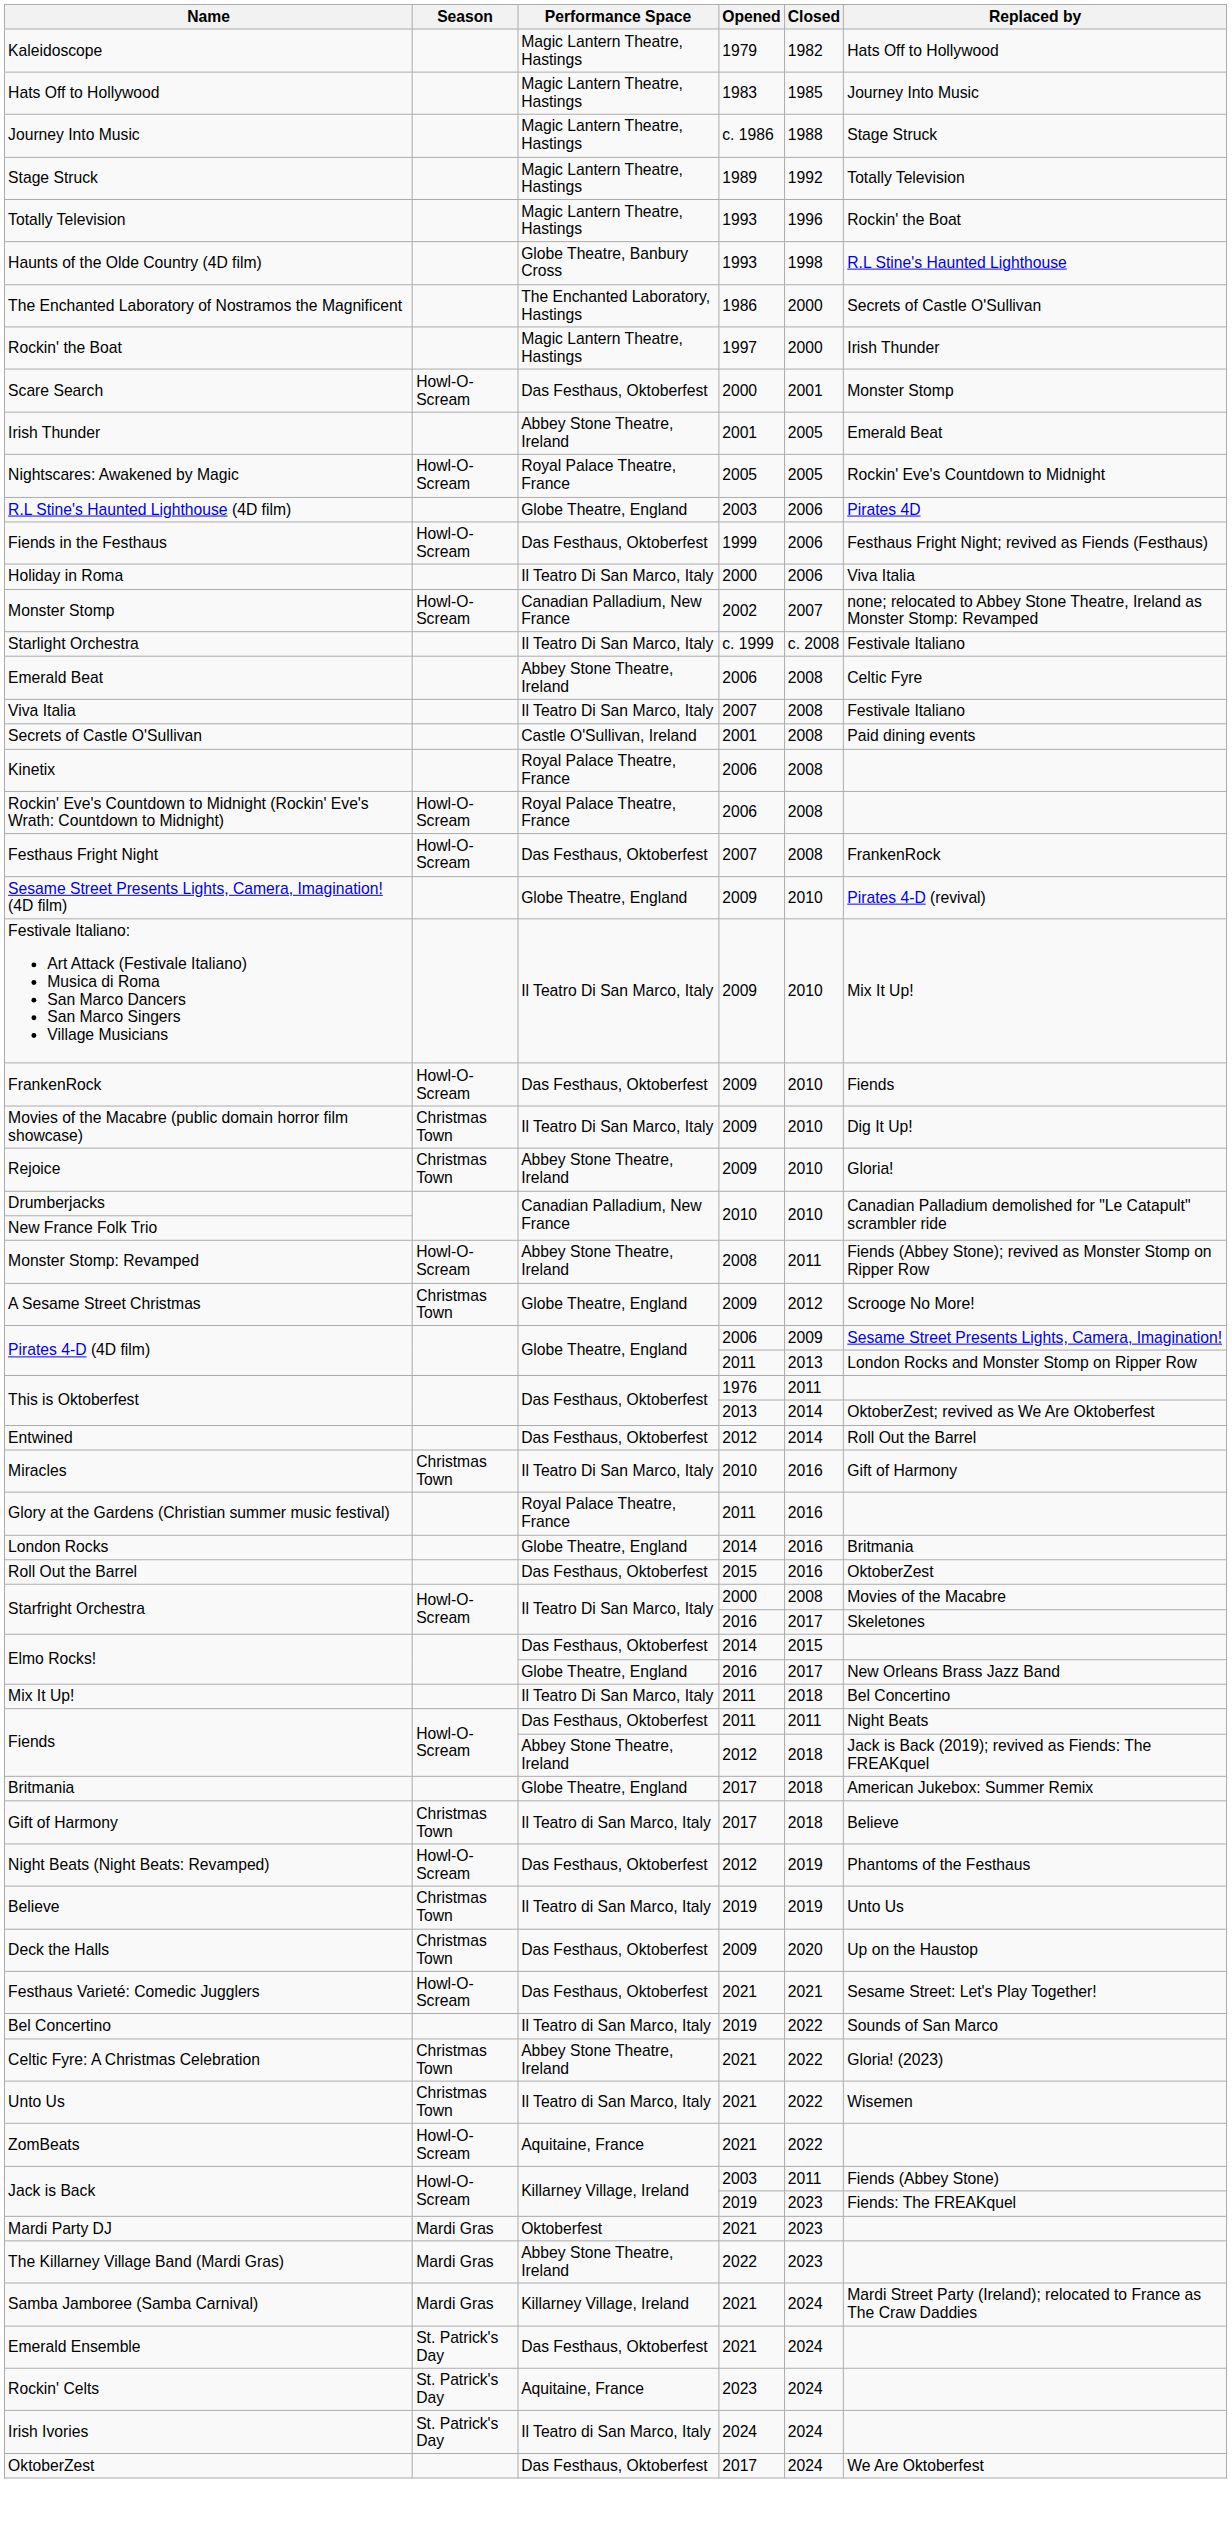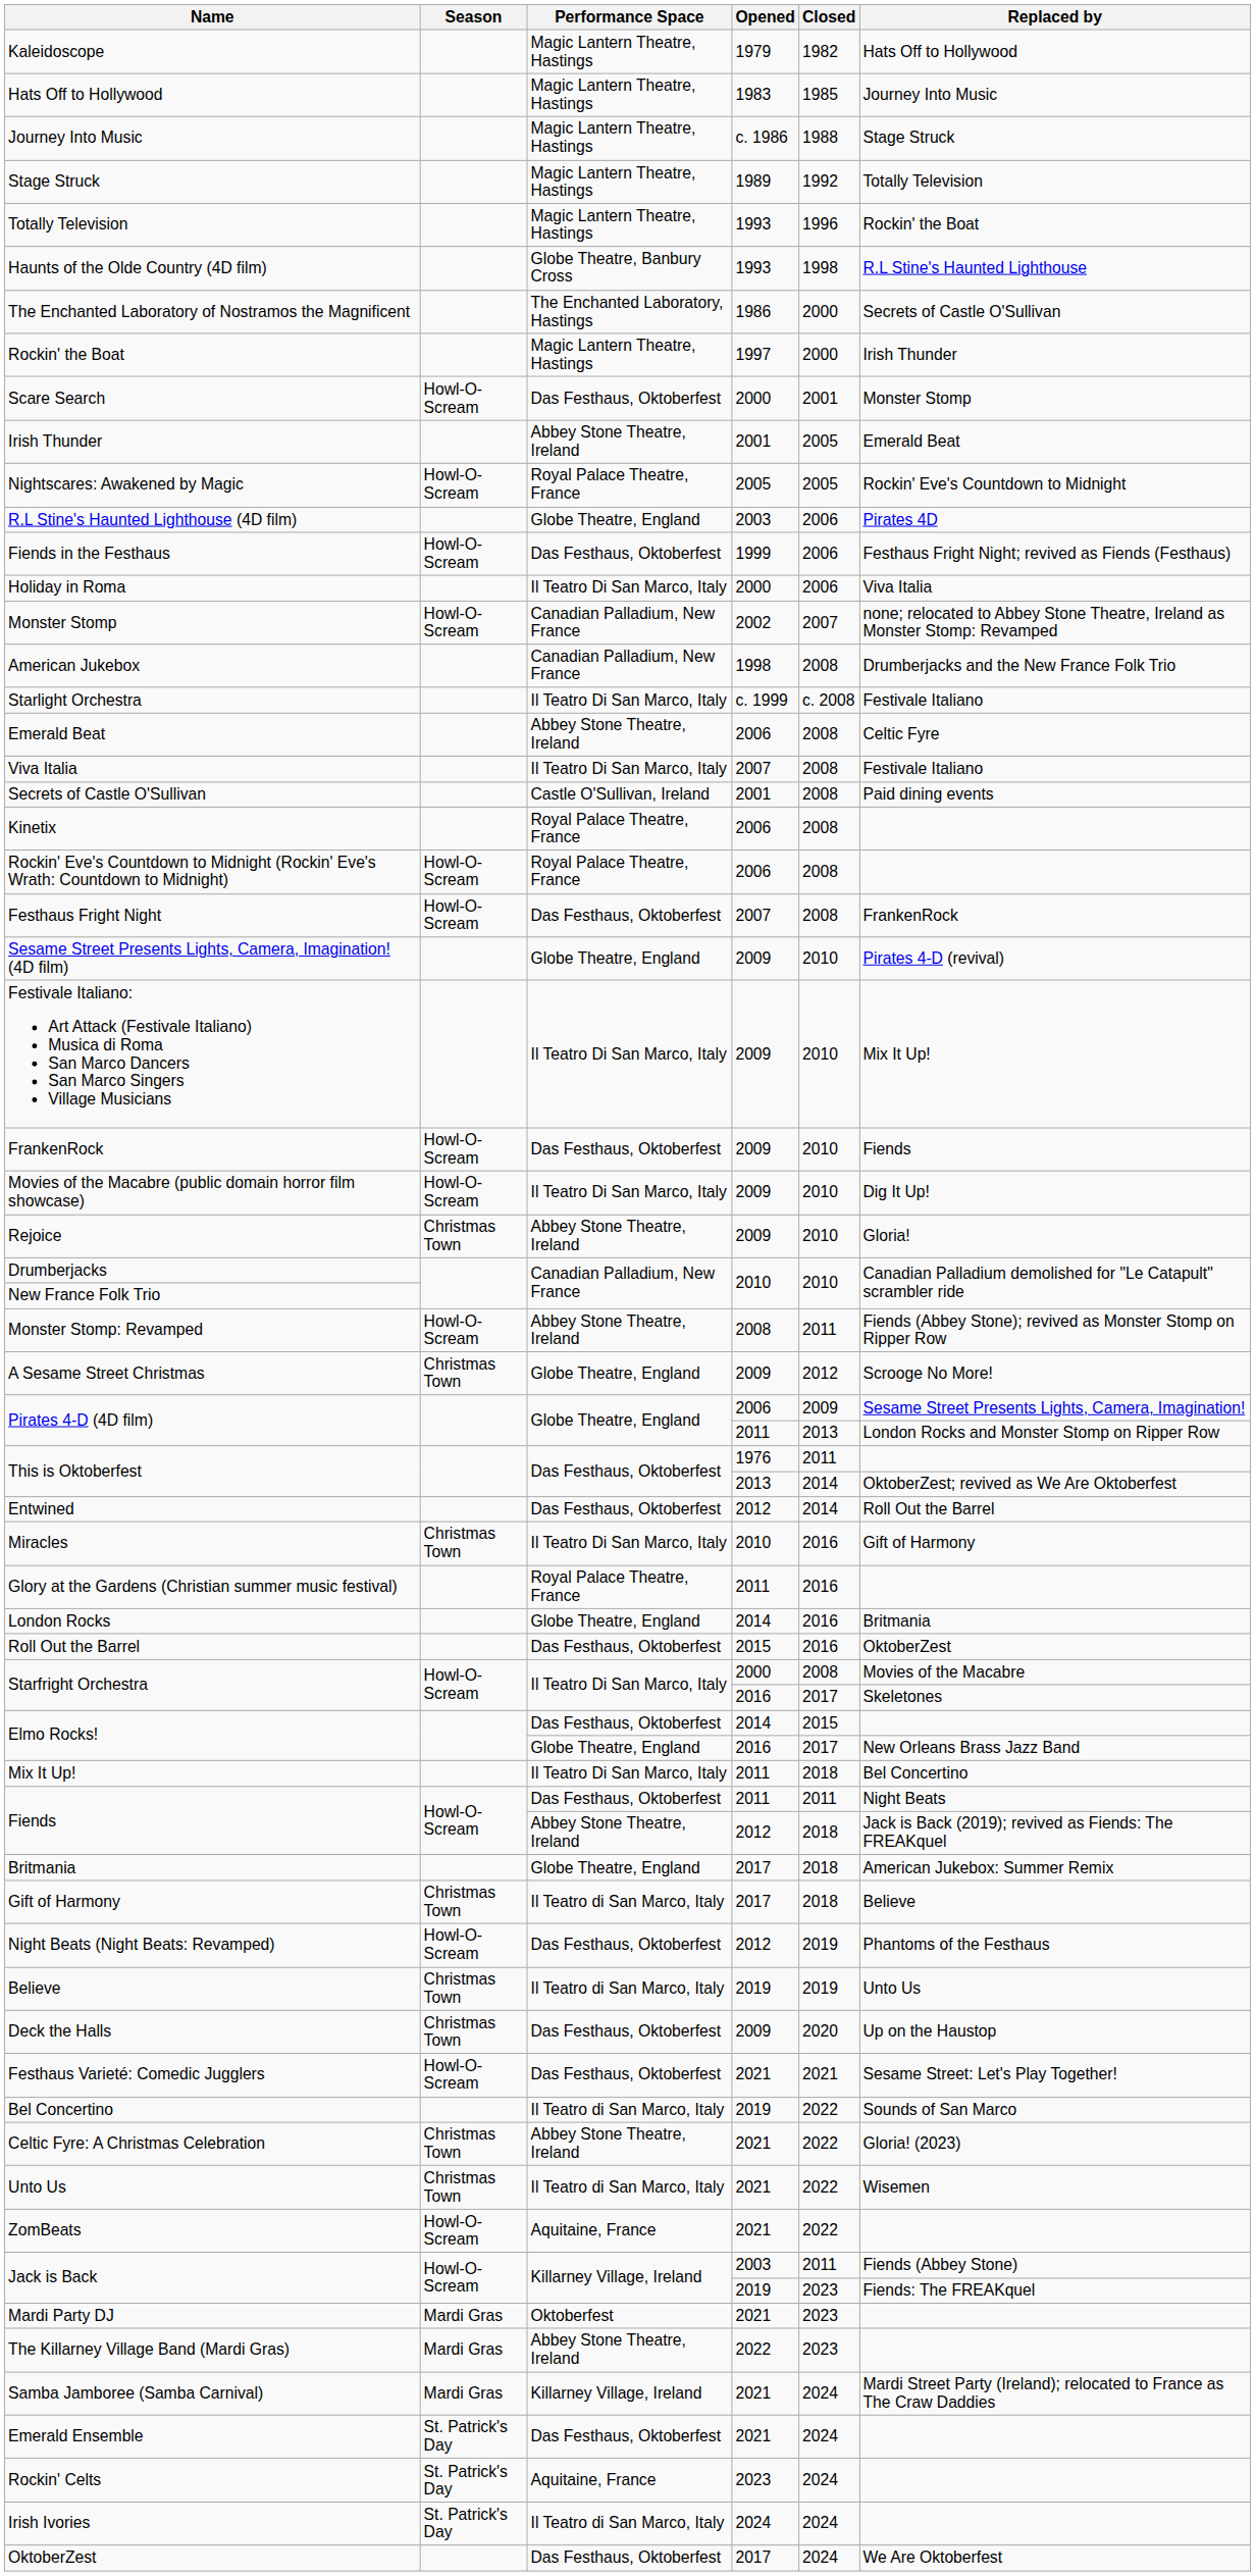 <table class="wikitable sortable">
 <tr>
 <th>Name</th>
 <th>Season</th>
 <th>Performance Space</th>
 <th>Opened</th>
 <th>Closed</th>
 <th>Replaced by</th>
 </tr>
 <tr>
 <td>Kaleidoscope</td>
 <td></td>
 <td>Magic Lantern Theatre, Hastings</td>
 <td>1979</td>
 <td>1982</td>
 <td>Hats Off to Hollywood</td>
 </tr>
 <tr>
 <td>Hats Off to Hollywood</td>
 <td></td>
 <td>Magic Lantern Theatre, Hastings</td>
 <td>1983</td>
 <td>1985</td>
 <td>Journey Into Music</td>
 </tr>
 <tr>
 <td>Journey Into Music</td>
 <td></td>
 <td>Magic Lantern Theatre, Hastings</td>
 <td>c. 1986</td>
 <td>1988</td>
 <td>Stage Struck</td>
 </tr>
 <tr>
 <td>Stage Struck</td>
 <td></td>
 <td>Magic Lantern Theatre, Hastings</td>
 <td>1989</td>
 <td>1992</td>
 <td>Totally Television</td>
 </tr>
 <tr>
 <td>Totally Television</td>
 <td></td>
 <td>Magic Lantern Theatre, Hastings</td>
 <td>1993</td>
 <td>1996</td>
 <td>Rockin' the Boat</td>
 </tr>
 <tr>
 <td>Haunts of the Olde Country (4D film)</td>
 <td></td>
 <td>Globe Theatre, Banbury Cross</td>
 <td>1993</td>
 <td>1998</td>
 <td><a href='#'>R.L Stine's Haunted Lighthouse</a></td>
 </tr>
 <tr>
 <td>The Enchanted Laboratory of Nostramos the Magnificent</td>
 <td></td>
 <td>The Enchanted Laboratory, Hastings</td>
 <td>1986</td>
 <td>2000</td>
 <td>Secrets of Castle O'Sullivan</td>
 </tr>
 <tr>
 <td>Rockin' the Boat</td>
 <td></td>
 <td>Magic Lantern Theatre, Hastings</td>
 <td>1997</td>
 <td>2000</td>
 <td>Irish Thunder</td>
 </tr>
 <tr>
 <td>Scare Search</td>
 <td>Howl-O-Scream</td>
 <td>Das Festhaus, Oktoberfest</td>
 <td>2000</td>
 <td>2001</td>
 <td>Monster Stomp</td>
 </tr>
 <tr>
 <td>Irish Thunder</td>
 <td></td>
 <td>Abbey Stone Theatre, Ireland</td>
 <td>2001</td>
 <td>2005</td>
 <td>Emerald Beat</td>
 </tr>
 <tr>
 <td>Nightscares: Awakened by Magic</td>
 <td>Howl-O-Scream</td>
 <td>Royal Palace Theatre, France</td>
 <td>2005</td>
 <td>2005</td>
 <td>Rockin' Eve's Countdown to Midnight</td>
 </tr>
 <tr>
 <td><a href='#'>R.L Stine's Haunted Lighthouse</a> (4D film)</td>
 <td></td>
 <td>Globe Theatre, England</td>
 <td>2003</td>
 <td>2006</td>
 <td><a href='#'>Pirates 4D</a></td>
 </tr>
 <tr>
 <td>Fiends in the Festhaus</td>
 <td>Howl-O-Scream</td>
 <td>Das Festhaus, Oktoberfest</td>
 <td>1999</td>
 <td>2006</td>
 <td>Festhaus Fright Night; revived as Fiends (Festhaus)</td>
 </tr>
 <tr>
 <td>Holiday in Roma</td>
 <td></td>
 <td>Il Teatro Di San Marco, Italy</td>
 <td>2000</td>
 <td>2006</td>
 <td>Viva Italia</td>
 </tr>
 <tr>
 <td>Monster Stomp</td>
 <td>Howl-O-Scream</td>
 <td>Canadian Palladium, New France</td>
 <td>2002</td>
 <td>2007</td>
 <td>none; relocated to Abbey Stone Theatre, Ireland as Monster Stomp: Revamped</td>
 </tr>
 <tr>
+<td>American Jukebox</td>
+<td></td>
+<td>Canadian Palladium, New France</td>
+<td>1998</td>
+<td>2008</td>
+<td>Drumberjacks and the New France Folk Trio</td>
+</tr>
+<tr>
 <td>Starlight Orchestra</td>
 <td></td>
 <td>Il Teatro Di San Marco, Italy</td>
 <td>c. 1999</td>
 <td>c. 2008</td>
 <td>Festivale Italiano</td>
 </tr>
 <tr>
 <td>Emerald Beat</td>
 <td></td>
 <td>Abbey Stone Theatre, Ireland</td>
 <td>2006</td>
 <td>2008</td>
 <td>Celtic Fyre</td>
 </tr>
 <tr>
 <td>Viva Italia</td>
 <td></td>
 <td>Il Teatro Di San Marco, Italy</td>
 <td>2007</td>
 <td>2008</td>
 <td>Festivale Italiano</td>
 </tr>
 <tr>
 <td>Secrets of Castle O'Sullivan</td>
 <td></td>
 <td>Castle O'Sullivan, Ireland</td>
 <td>2001</td>
 <td>2008</td>
 <td>Paid dining events</td>
 </tr>
 <tr>
 <td>Kinetix</td>
 <td></td>
 <td>Royal Palace Theatre, France</td>
 <td>2006</td>
 <td>2008</td>
 <td></td>
 </tr>
 <tr>
 <td>Rockin' Eve's Countdown to Midnight (Rockin' Eve's Wrath: Countdown to Midnight)</td>
 <td>Howl-O-Scream</td>
 <td>Royal Palace Theatre, France</td>
 <td>2006</td>
 <td>2008</td>
 <td></td>
 </tr>
 <tr>
 <td>Festhaus Fright Night</td>
 <td>Howl-O-Scream</td>
 <td>Das Festhaus, Oktoberfest</td>
 <td>2007</td>
 <td>2008</td>
 <td>FrankenRock</td>
 </tr>
 <tr>
 <td><a href='#'>Sesame Street Presents Lights, Camera, Imagination!</a> (4D film)</td>
 <td></td>
 <td>Globe Theatre, England</td>
 <td>2009</td>
 <td>2010</td>
 <td><a href='#'>Pirates 4-D</a> (revival)</td>
 </tr>
 <tr>
 <td>Festivale Italiano:<br><ul><li>Art Attack (Festivale Italiano)</li><li>Musica di Roma</li><li>San Marco Dancers</li><li>San Marco Singers</li><li>Village Musicians</li></ul></td>
 <td></td>
 <td>Il Teatro Di San Marco, Italy</td>
 <td>2009</td>
 <td>2010</td>
 <td>Mix It Up!</td>
 </tr>
 <tr>
 <td>FrankenRock</td>
 <td>Howl-O-Scream</td>
 <td>Das Festhaus, Oktoberfest</td>
 <td>2009</td>
 <td>2010</td>
 <td>Fiends</td>
 </tr>
 <tr>
 <td>Movies of the Macabre (public domain horror film showcase)</td>
-<td>Christmas Town</td>
+<td>Howl-O-Scream</td>
 <td>Il Teatro Di San Marco, Italy</td>
 <td>2009</td>
 <td>2010</td>
 <td>Dig It Up!</td>
 </tr>
 <tr>
 <td>Rejoice</td>
 <td>Christmas Town</td>
 <td>Abbey Stone Theatre, Ireland</td>
 <td>2009</td>
 <td>2010</td>
 <td>Gloria!</td>
 </tr>
 <tr>
 <td>Drumberjacks</td>
 <td rowspan="2"></td>
 <td rowspan="2">Canadian Palladium, New France</td>
 <td rowspan="2">2010</td>
 <td rowspan="2">2010</td>
 <td rowspan="2">Canadian Palladium demolished for "Le Catapult" scrambler ride</td>
 </tr>
 <tr>
 <td>New France Folk Trio</td>
 </tr>
 <tr>
 <td>Monster Stomp: Revamped</td>
 <td>Howl-O-Scream</td>
 <td>Abbey Stone Theatre, Ireland</td>
 <td>2008</td>
 <td>2011</td>
 <td>Fiends (Abbey Stone); revived as Monster Stomp on Ripper Row</td>
 </tr>
 <tr>
 <td>A Sesame Street Christmas</td>
 <td>Christmas Town</td>
 <td>Globe Theatre, England</td>
 <td>2009</td>
 <td>2012</td>
 <td>Scrooge No More!</td>
 </tr>
 <tr>
 <td rowspan="2"><a href='#'>Pirates 4-D</a> (4D film)</td>
 <td rowspan="2"></td>
 <td rowspan="2">Globe Theatre, England</td>
 <td>2006</td>
 <td>2009</td>
 <td><a href='#'>Sesame Street Presents Lights, Camera, Imagination!</a></td>
 </tr>
 <tr>
 <td>2011</td>
 <td>2013</td>
 <td>London Rocks and Monster Stomp on Ripper Row</td>
 </tr>
 <tr>
 <td rowspan="2">This is Oktoberfest</td>
 <td rowspan="2"></td>
 <td rowspan="2">Das Festhaus, Oktoberfest</td>
 <td>1976</td>
 <td>2011</td>
 <td></td>
 </tr>
 <tr>
 <td>2013</td>
 <td>2014</td>
 <td>OktoberZest; revived as We Are Oktoberfest</td>
 </tr>
 <tr>
 <td>Entwined</td>
 <td></td>
 <td>Das Festhaus, Oktoberfest</td>
 <td>2012</td>
 <td>2014</td>
 <td>Roll Out the Barrel</td>
 </tr>
 <tr>
 <td>Miracles</td>
 <td>Christmas Town</td>
 <td>Il Teatro Di San Marco, Italy</td>
 <td>2010</td>
 <td>2016</td>
 <td>Gift of Harmony</td>
 </tr>
 <tr>
 <td>Glory at the Gardens (Christian summer music festival)</td>
 <td></td>
 <td>Royal Palace Theatre, France</td>
 <td>2011</td>
 <td>2016</td>
 <td></td>
 </tr>
 <tr>
 <td>London Rocks</td>
 <td></td>
 <td>Globe Theatre, England</td>
 <td>2014</td>
 <td>2016</td>
 <td>Britmania</td>
 </tr>
 <tr>
 <td>Roll Out the Barrel</td>
 <td></td>
 <td>Das Festhaus, Oktoberfest</td>
 <td>2015</td>
 <td>2016</td>
 <td>OktoberZest</td>
 </tr>
 <tr>
 <td rowspan="2">Starfright Orchestra</td>
 <td rowspan="2">Howl-O-Scream</td>
 <td rowspan="2">Il Teatro Di San Marco, Italy</td>
 <td>2000</td>
 <td>2008</td>
 <td>Movies of the Macabre</td>
 </tr>
 <tr>
 <td>2016</td>
 <td>2017</td>
 <td>Skeletones</td>
 </tr>
 <tr>
 <td rowspan="2">Elmo Rocks!</td>
 <td rowspan="2"></td>
 <td>Das Festhaus, Oktoberfest</td>
 <td>2014</td>
 <td>2015</td>
 <td></td>
 </tr>
 <tr>
 <td>Globe Theatre, England</td>
 <td>2016</td>
 <td>2017</td>
 <td>New Orleans Brass Jazz Band</td>
 </tr>
 <tr>
 <td>Mix It Up!</td>
 <td></td>
 <td>Il Teatro Di San Marco, Italy</td>
 <td>2011</td>
 <td>2018</td>
 <td>Bel Concertino</td>
 </tr>
 <tr>
 <td rowspan="2">Fiends</td>
 <td rowspan="2">Howl-O-Scream</td>
 <td>Das Festhaus, Oktoberfest</td>
 <td>2011</td>
 <td>2011</td>
 <td>Night Beats</td>
 </tr>
 <tr>
 <td>Abbey Stone Theatre, Ireland</td>
 <td>2012</td>
 <td>2018</td>
 <td>Jack is Back (2019); revived as Fiends: The FREAKquel</td>
 </tr>
 <tr>
 <td>Britmania</td>
 <td></td>
 <td>Globe Theatre, England</td>
 <td>2017</td>
 <td>2018</td>
 <td>American Jukebox: Summer Remix</td>
 </tr>
 <tr>
 <td>Gift of Harmony</td>
 <td>Christmas Town</td>
 <td>Il Teatro di San Marco, Italy</td>
 <td>2017</td>
 <td>2018</td>
 <td>Believe</td>
 </tr>
 <tr>
 <td>Night Beats (Night Beats: Revamped)</td>
 <td>Howl-O-Scream</td>
 <td>Das Festhaus, Oktoberfest</td>
 <td>2012</td>
 <td>2019</td>
 <td>Phantoms of the Festhaus</td>
 </tr>
 <tr>
 <td>Believe</td>
 <td>Christmas Town</td>
 <td>Il Teatro di San Marco, Italy</td>
 <td>2019</td>
 <td>2019</td>
 <td>Unto Us</td>
 </tr>
 <tr>
 <td>Deck the Halls</td>
 <td>Christmas Town</td>
 <td>Das Festhaus, Oktoberfest</td>
 <td>2009</td>
 <td>2020</td>
 <td>Up on the Haustop</td>
 </tr>
 <tr>
 <td>Festhaus Varieté: Comedic Jugglers</td>
 <td>Howl-O-Scream</td>
 <td>Das Festhaus, Oktoberfest</td>
 <td>2021</td>
 <td>2021</td>
 <td>Sesame Street: Let's Play Together!</td>
 </tr>
 <tr>
 <td>Bel Concertino</td>
 <td></td>
 <td>Il Teatro di San Marco, Italy</td>
 <td>2019</td>
 <td>2022</td>
 <td>Sounds of San Marco</td>
 </tr>
 <tr>
 <td>Celtic Fyre: A Christmas Celebration</td>
 <td>Christmas Town</td>
 <td>Abbey Stone Theatre, Ireland</td>
 <td>2021</td>
 <td>2022</td>
 <td>Gloria! (2023)</td>
 </tr>
 <tr>
 <td>Unto Us</td>
 <td>Christmas Town</td>
 <td>Il Teatro di San Marco, Italy</td>
 <td>2021</td>
 <td>2022</td>
 <td>Wisemen</td>
 </tr>
 <tr>
 <td>ZomBeats</td>
 <td>Howl-O-Scream</td>
 <td>Aquitaine, France</td>
 <td>2021</td>
 <td>2022</td>
 <td></td>
 </tr>
 <tr>
 <td rowspan="2">Jack is Back</td>
 <td rowspan="2">Howl-O-Scream</td>
 <td rowspan="2">Killarney Village, Ireland</td>
 <td>2003</td>
 <td>2011</td>
 <td>Fiends (Abbey Stone)</td>
 </tr>
 <tr>
 <td>2019</td>
 <td>2023</td>
 <td>Fiends: The FREAKquel</td>
 </tr>
 <tr>
 <td>Mardi Party DJ</td>
 <td>Mardi Gras</td>
 <td>Oktoberfest</td>
 <td>2021</td>
 <td>2023</td>
 <td></td>
 </tr>
 <tr>
 <td>The Killarney Village Band (Mardi Gras)</td>
 <td>Mardi Gras</td>
 <td>Abbey Stone Theatre, Ireland</td>
 <td>2022</td>
 <td>2023</td>
 <td></td>
 </tr>
 <tr>
 <td>Samba Jamboree (Samba Carnival)</td>
 <td>Mardi Gras</td>
 <td>Killarney Village, Ireland</td>
 <td>2021</td>
 <td>2024</td>
 <td>Mardi Street Party (Ireland); relocated to France as The Craw Daddies</td>
 </tr>
 <tr>
 <td>Emerald Ensemble</td>
 <td>St. Patrick's Day</td>
 <td>Das Festhaus, Oktoberfest</td>
 <td>2021</td>
 <td>2024</td>
 <td></td>
 </tr>
 <tr>
 <td>Rockin' Celts</td>
 <td>St. Patrick's Day</td>
 <td>Aquitaine, France</td>
 <td>2023</td>
 <td>2024</td>
 <td></td>
 </tr>
 <tr>
 <td>Irish Ivories</td>
 <td>St. Patrick's Day</td>
 <td>Il Teatro di San Marco, Italy</td>
 <td>2024</td>
 <td>2024</td>
 <td></td>
 </tr>
 <tr>
 <td>OktoberZest</td>
 <td></td>
 <td>Das Festhaus, Oktoberfest</td>
 <td>2017</td>
 <td>2024</td>
 <td>We Are Oktoberfest</td>
 </tr>
 </table>
